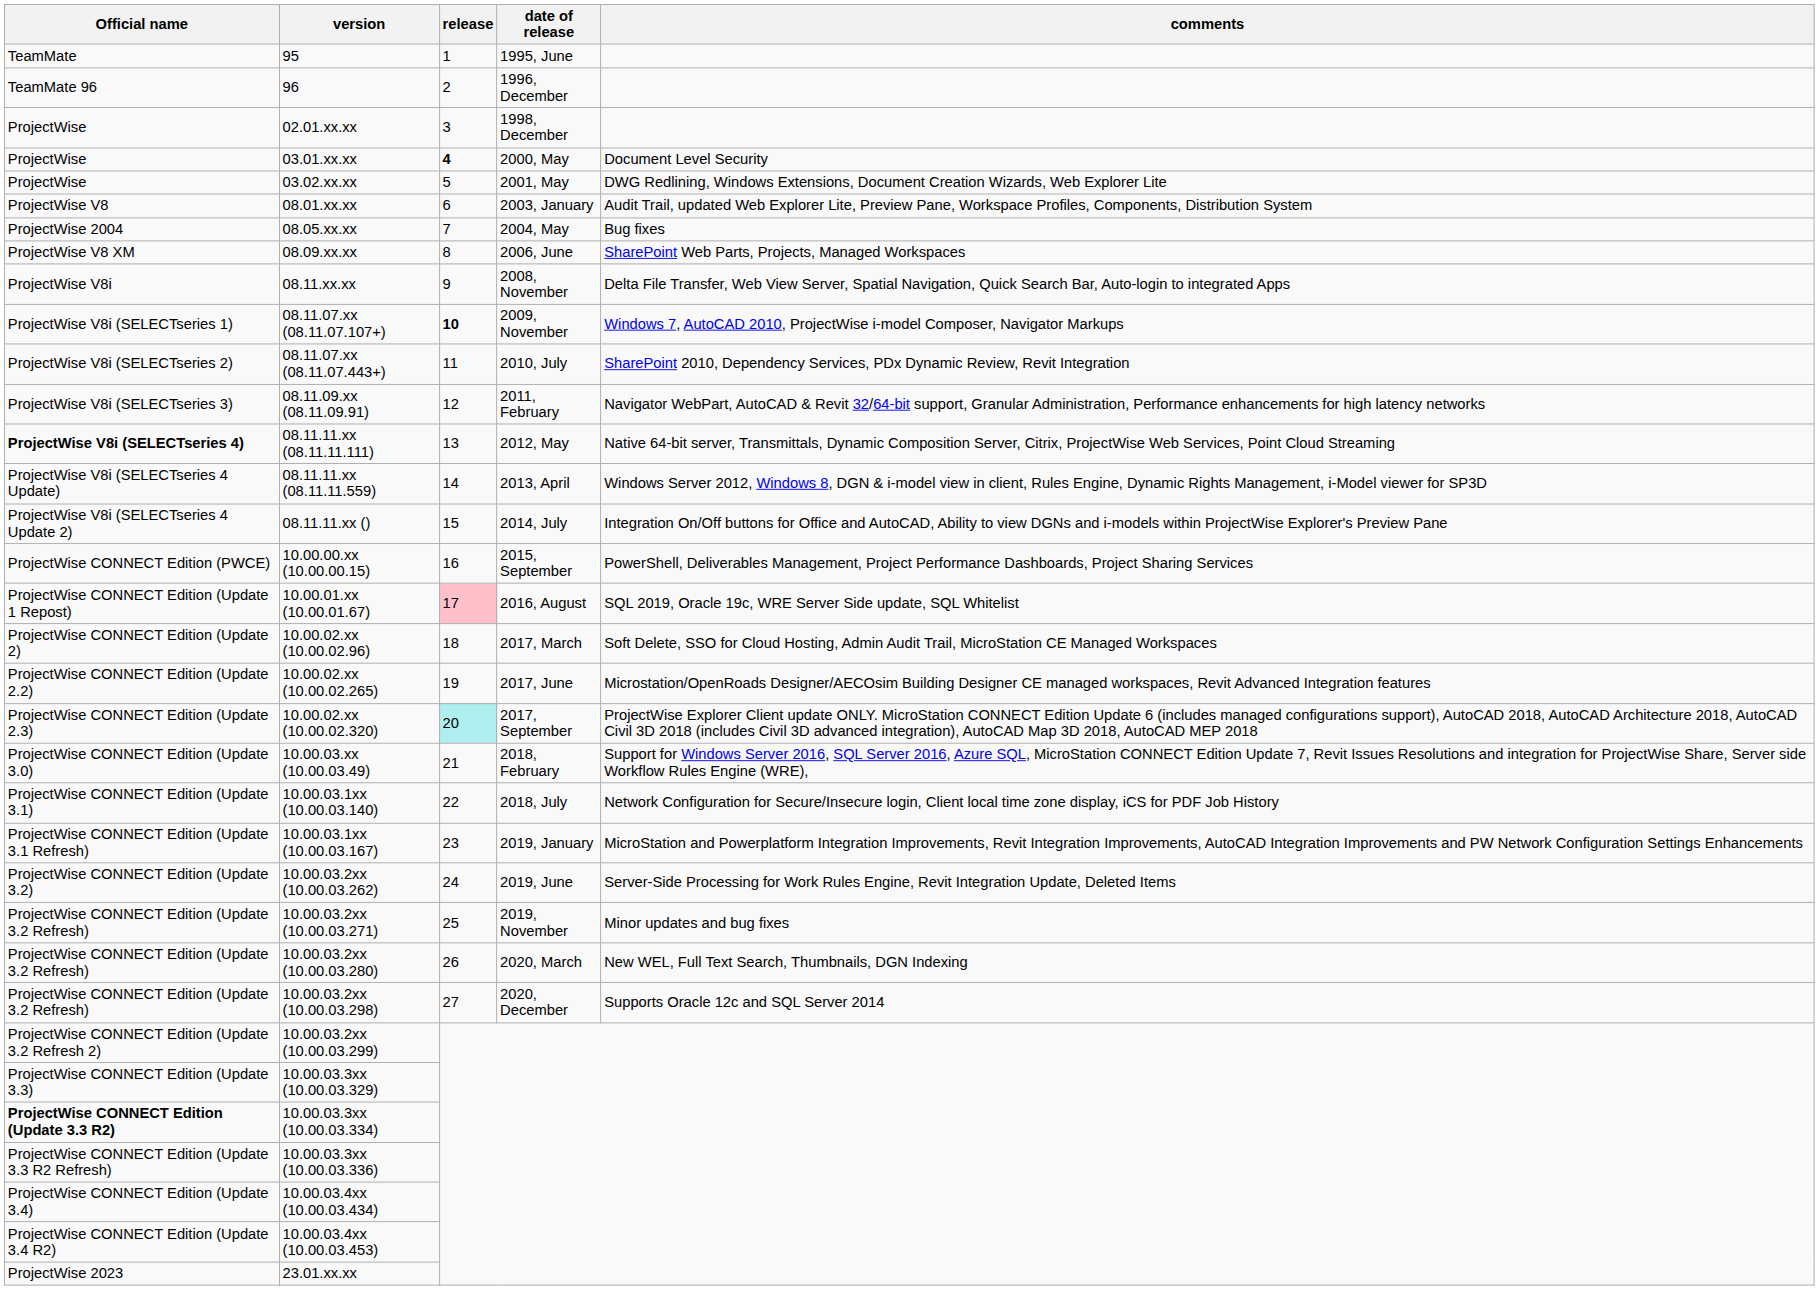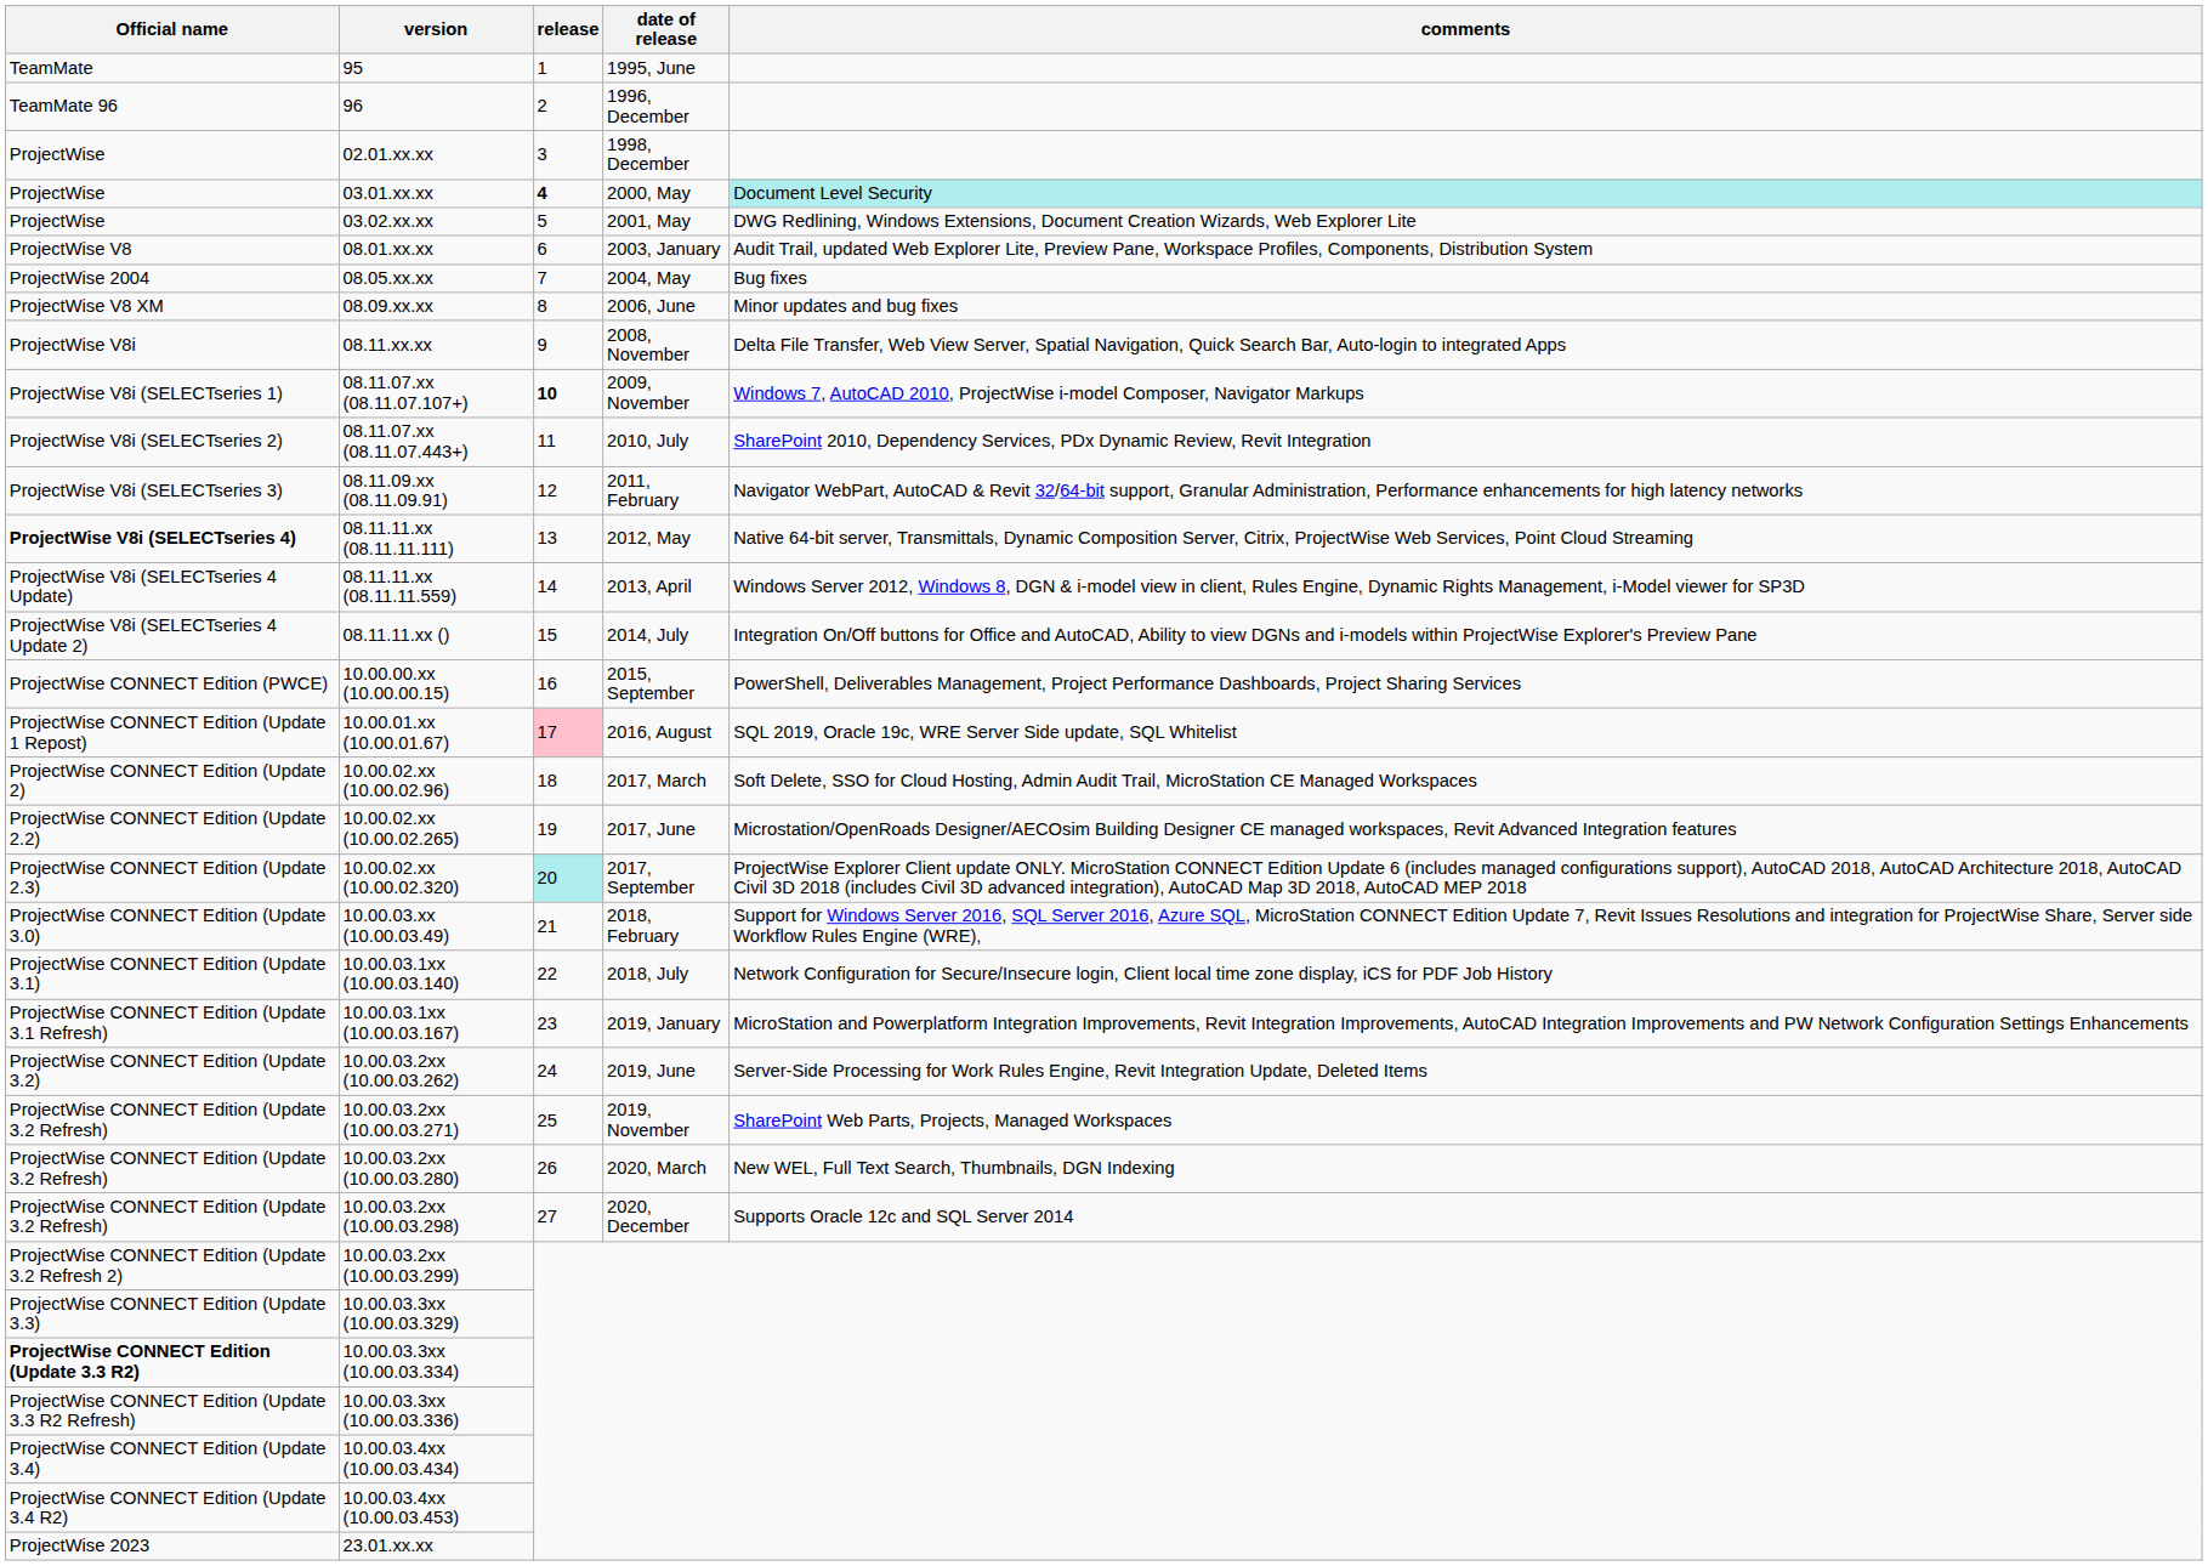 <table class="wikitable">
 <tr>
 <th>Official name</th>
 <th>version</th>
 <th>release</th>
 <th>date of release</th>
 <th>comments</th>
 </tr>
 <tr>
 <td>TeamMate</td>
 <td>95</td>
 <td>1</td>
 <td>1995, June</td>
 <td></td>
 </tr>
 <tr>
 <td>TeamMate 96</td>
 <td>96</td>
 <td>2</td>
 <td>1996, December</td>
 <td></td>
 </tr>
 <tr>
 <td>ProjectWise</td>
 <td>02.01.xx.xx</td>
 <td>3</td>
 <td>1998, December</td>
 <td></td>
 </tr>
 <tr>
 <td>ProjectWise</td>
 <td>03.01.xx.xx</td>
 <td><strong>4</strong></td>
 <td>2000, May</td>
-<td>Document Level Security</td>
+<td style="background: paleturquoise;">Document Level Security</td>
 </tr>
 <tr>
 <td>ProjectWise</td>
 <td>03.02.xx.xx</td>
 <td>5</td>
 <td>2001, May</td>
 <td>DWG Redlining, Windows Extensions, Document Creation Wizards, Web Explorer Lite</td>
 </tr>
 <tr>
 <td>ProjectWise V8</td>
 <td>08.01.xx.xx</td>
 <td>6</td>
 <td>2003, January</td>
 <td>Audit Trail, updated Web Explorer Lite, Preview Pane, Workspace Profiles, Components, Distribution System</td>
 </tr>
 <tr>
 <td>ProjectWise 2004</td>
 <td>08.05.xx.xx</td>
 <td>7</td>
 <td>2004, May</td>
 <td>Bug fixes</td>
 </tr>
 <tr>
 <td>ProjectWise V8 XM</td>
 <td>08.09.xx.xx</td>
 <td>8</td>
 <td>2006, June</td>
-<td><a href='#'>SharePoint</a> Web Parts, Projects, Managed Workspaces</td>
+<td>Minor updates and bug fixes</td>
 </tr>
 <tr>
 <td>ProjectWise V8i</td>
 <td>08.11.xx.xx</td>
 <td>9</td>
 <td>2008, November</td>
 <td>Delta File Transfer, Web View Server, Spatial Navigation, Quick Search Bar, Auto-login to integrated Apps</td>
 </tr>
 <tr>
 <td>ProjectWise V8i (SELECTseries 1)</td>
 <td>08.11.07.xx (08.11.07.107+)</td>
 <td><strong>10</strong></td>
 <td>2009, November</td>
 <td><a href='#'>Windows 7</a>, <a href='#'>AutoCAD 2010</a>, ProjectWise i-model Composer, Navigator Markups</td>
 </tr>
 <tr>
 <td>ProjectWise V8i (SELECTseries 2)</td>
 <td>08.11.07.xx (08.11.07.443+)</td>
 <td>11</td>
 <td>2010, July</td>
 <td><a href='#'>SharePoint</a> 2010, Dependency Services, PDx Dynamic Review, Revit Integration</td>
 </tr>
 <tr>
 <td>ProjectWise V8i (SELECTseries 3)</td>
 <td>08.11.09.xx (08.11.09.91)</td>
 <td>12</td>
 <td>2011, February</td>
 <td>Navigator WebPart, AutoCAD & Revit <a href='#'>32</a>/<a href='#'>64-bit</a> support, Granular Administration, Performance enhancements for high latency networks</td>
 </tr>
 <tr>
 <td><strong>ProjectWise V8i (SELECTseries 4)</strong></td>
 <td>08.11.11.xx (08.11.11.111)</td>
 <td>13</td>
 <td>2012, May</td>
 <td>Native 64-bit server, Transmittals, Dynamic Composition Server, Citrix, ProjectWise Web Services, Point Cloud Streaming</td>
 </tr>
 <tr>
 <td>ProjectWise V8i (SELECTseries 4 Update)</td>
 <td>08.11.11.xx (08.11.11.559)</td>
 <td>14</td>
 <td>2013, April</td>
 <td>Windows Server 2012, <a href='#'>Windows 8</a>, DGN & i-model view in client, Rules Engine, Dynamic Rights Management, i-Model viewer for SP3D</td>
 </tr>
 <tr>
 <td>ProjectWise V8i (SELECTseries 4 Update 2)</td>
 <td>08.11.11.xx ()</td>
 <td>15</td>
 <td>2014, July</td>
 <td>Integration On/Off buttons for Office and AutoCAD, Ability to view DGNs and i-models within ProjectWise Explorer's Preview Pane</td>
 </tr>
 <tr>
 <td>ProjectWise CONNECT Edition (PWCE)</td>
 <td>10.00.00.xx (10.00.00.15)</td>
 <td>16</td>
 <td>2015, September</td>
 <td>PowerShell, Deliverables Management, Project Performance Dashboards, Project Sharing Services</td>
 </tr>
 <tr>
 <td>ProjectWise CONNECT Edition (Update 1 Repost)</td>
 <td>10.00.01.xx (10.00.01.67)</td>
 <td style="background: pink;">17</td>
 <td>2016, August</td>
 <td>SQL 2019, Oracle 19c, WRE Server Side update, SQL Whitelist</td>
 </tr>
 <tr>
 <td>ProjectWise CONNECT Edition (Update 2)</td>
 <td>10.00.02.xx (10.00.02.96)</td>
 <td>18</td>
 <td>2017, March</td>
 <td>Soft Delete, SSO for Cloud Hosting, Admin Audit Trail, MicroStation CE Managed Workspaces</td>
 </tr>
 <tr>
 <td>ProjectWise CONNECT Edition (Update 2.2)</td>
 <td>10.00.02.xx (10.00.02.265)</td>
 <td>19</td>
 <td>2017, June</td>
 <td>Microstation/OpenRoads Designer/AECOsim Building Designer CE managed workspaces, Revit Advanced Integration features</td>
 </tr>
 <tr>
 <td>ProjectWise CONNECT Edition (Update 2.3)</td>
 <td>10.00.02.xx (10.00.02.320)</td>
 <td style="background: paleturquoise;">20</td>
 <td>2017, September</td>
 <td>ProjectWise Explorer Client update ONLY. MicroStation CONNECT Edition Update 6 (includes managed configurations support), AutoCAD 2018, AutoCAD Architecture 2018, AutoCAD Civil 3D 2018 (includes Civil 3D advanced integration), AutoCAD Map 3D 2018, AutoCAD MEP 2018</td>
 </tr>
 <tr>
 <td>ProjectWise CONNECT Edition (Update 3.0)</td>
 <td>10.00.03.xx (10.00.03.49)</td>
 <td>21</td>
 <td>2018, February</td>
 <td>Support for <a href='#'>Windows Server 2016</a>, <a href='#'>SQL Server 2016</a>, <a href='#'>Azure SQL</a>, MicroStation CONNECT Edition Update 7, Revit Issues Resolutions and integration for ProjectWise Share, Server side Workflow Rules Engine (WRE),</td>
 </tr>
 <tr>
 <td>ProjectWise CONNECT Edition (Update 3.1)</td>
 <td>10.00.03.1xx (10.00.03.140)</td>
 <td>22</td>
 <td>2018, July</td>
 <td>Network Configuration for Secure/Insecure login, Client local time zone display, iCS for PDF Job History</td>
 </tr>
 <tr>
 <td>ProjectWise CONNECT Edition (Update 3.1 Refresh)</td>
 <td>10.00.03.1xx (10.00.03.167)</td>
 <td>23</td>
 <td>2019, January</td>
 <td>MicroStation and Powerplatform Integration Improvements, Revit Integration Improvements, AutoCAD Integration Improvements and PW Network Configuration Settings Enhancements</td>
 </tr>
 <tr>
 <td>ProjectWise CONNECT Edition (Update 3.2)</td>
 <td>10.00.03.2xx (10.00.03.262)</td>
 <td>24</td>
 <td>2019, June</td>
 <td>Server-Side Processing for Work Rules Engine, Revit Integration Update, Deleted Items</td>
 </tr>
 <tr>
 <td>ProjectWise CONNECT Edition (Update 3.2 Refresh)</td>
 <td>10.00.03.2xx (10.00.03.271)</td>
 <td>25</td>
 <td>2019, November</td>
-<td>Minor updates and bug fixes</td>
+<td><a href='#'>SharePoint</a> Web Parts, Projects, Managed Workspaces</td>
 </tr>
 <tr>
 <td>ProjectWise CONNECT Edition (Update 3.2 Refresh)</td>
 <td>10.00.03.2xx (10.00.03.280)</td>
 <td>26</td>
 <td>2020, March</td>
 <td>New WEL, Full Text Search, Thumbnails, DGN Indexing</td>
 </tr>
 <tr>
 <td>ProjectWise CONNECT Edition (Update 3.2 Refresh)</td>
 <td>10.00.03.2xx (10.00.03.298)</td>
 <td>27</td>
 <td>2020, December</td>
 <td>Supports Oracle 12c and SQL Server 2014</td>
 </tr>
 <tr>
 <td>ProjectWise CONNECT Edition (Update 3.2 Refresh 2)</td>
 <td>10.00.03.2xx (10.00.03.299)</td>
 </tr>
 <tr>
 <td>ProjectWise CONNECT Edition (Update 3.3)</td>
 <td>10.00.03.3xx (10.00.03.329)</td>
 </tr>
 <tr>
 <td><strong>ProjectWise CONNECT Edition (Update 3.3 R2)</strong></td>
 <td>10.00.03.3xx (10.00.03.334)</td>
 </tr>
 <tr>
 <td>ProjectWise CONNECT Edition (Update 3.3 R2 Refresh)</td>
 <td>10.00.03.3xx (10.00.03.336)</td>
 </tr>
 <tr>
 <td>ProjectWise CONNECT Edition (Update 3.4)</td>
 <td>10.00.03.4xx (10.00.03.434)</td>
 </tr>
 <tr>
 <td>ProjectWise CONNECT Edition (Update 3.4 R2)</td>
 <td>10.00.03.4xx (10.00.03.453)</td>
 </tr>
 <tr>
 <td>ProjectWise 2023</td>
 <td>23.01.xx.xx</td>
 </tr>
 </table>
